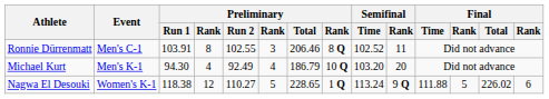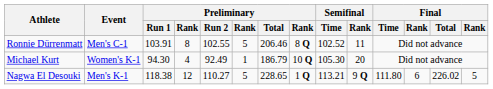 <table class="wikitable" style="font-size:90%">
 <tr>
 <th rowspan="2">Athlete</th>
 <th rowspan="2">Event</th>
 <th colspan="6">Preliminary</th>
 <th colspan="2">Semifinal</th>
 <th colspan="4">Final</th>
 </tr>
 <tr style="font-size:95%">
 <th>Run 1</th>
 <th>Rank</th>
 <th>Run 2</th>
 <th>Rank</th>
 <th>Total</th>
 <th>Rank</th>
 <th>Time</th>
 <th>Rank</th>
 <th>Time</th>
 <th>Rank</th>
 <th>Total</th>
 <th>Rank</th>
 </tr>
 <tr align=center>
 <td align=left><a href='#'>Ronnie Dürrenmatt</a></td>
 <td align=left><a href='#'>Men's C-1</a></td>
 <td>103.91</td>
 <td>8</td>
 <td>102.55</td>
-<td>3</td>
+<td>5</td>
 <td>206.46</td>
 <td>8 <strong>Q</strong></td>
 <td>102.52</td>
 <td>11</td>
 <td colspan=4>Did not advance</td>
 </tr>
 <tr align=center>
 <td align=left><a href='#'>Michael Kurt</a></td>
-<td align=left><a href='#'>Men's K-1</a></td>
+<td align=left><a href='#'>Women's K-1</a></td>
 <td>94.30</td>
 <td>4</td>
 <td>92.49</td>
-<td>4</td>
+<td>1</td>
 <td>186.79</td>
 <td>10 <strong>Q</strong></td>
-<td>103.20</td>
+<td>105.30</td>
 <td>20</td>
 <td colspan=4>Did not advance</td>
 </tr>
 <tr align=center>
 <td align=left><a href='#'>Nagwa El Desouki</a></td>
-<td align=left><a href='#'>Women's K-1</a></td>
+<td align=left><a href='#'>Men's K-1</a></td>
 <td>118.38</td>
 <td>12</td>
 <td>110.27</td>
 <td>5</td>
 <td>228.65</td>
 <td>1 <strong>Q</strong></td>
-<td>113.24</td>
+<td>113.21</td>
 <td>9 <strong>Q</strong></td>
-<td>111.88</td>
+<td>111.80</td>
+<td>6</td>
+<td>226.02</td>
 <td>5</td>
-<td>226.02</td>
-<td>6</td>
 </tr>
 </table>
